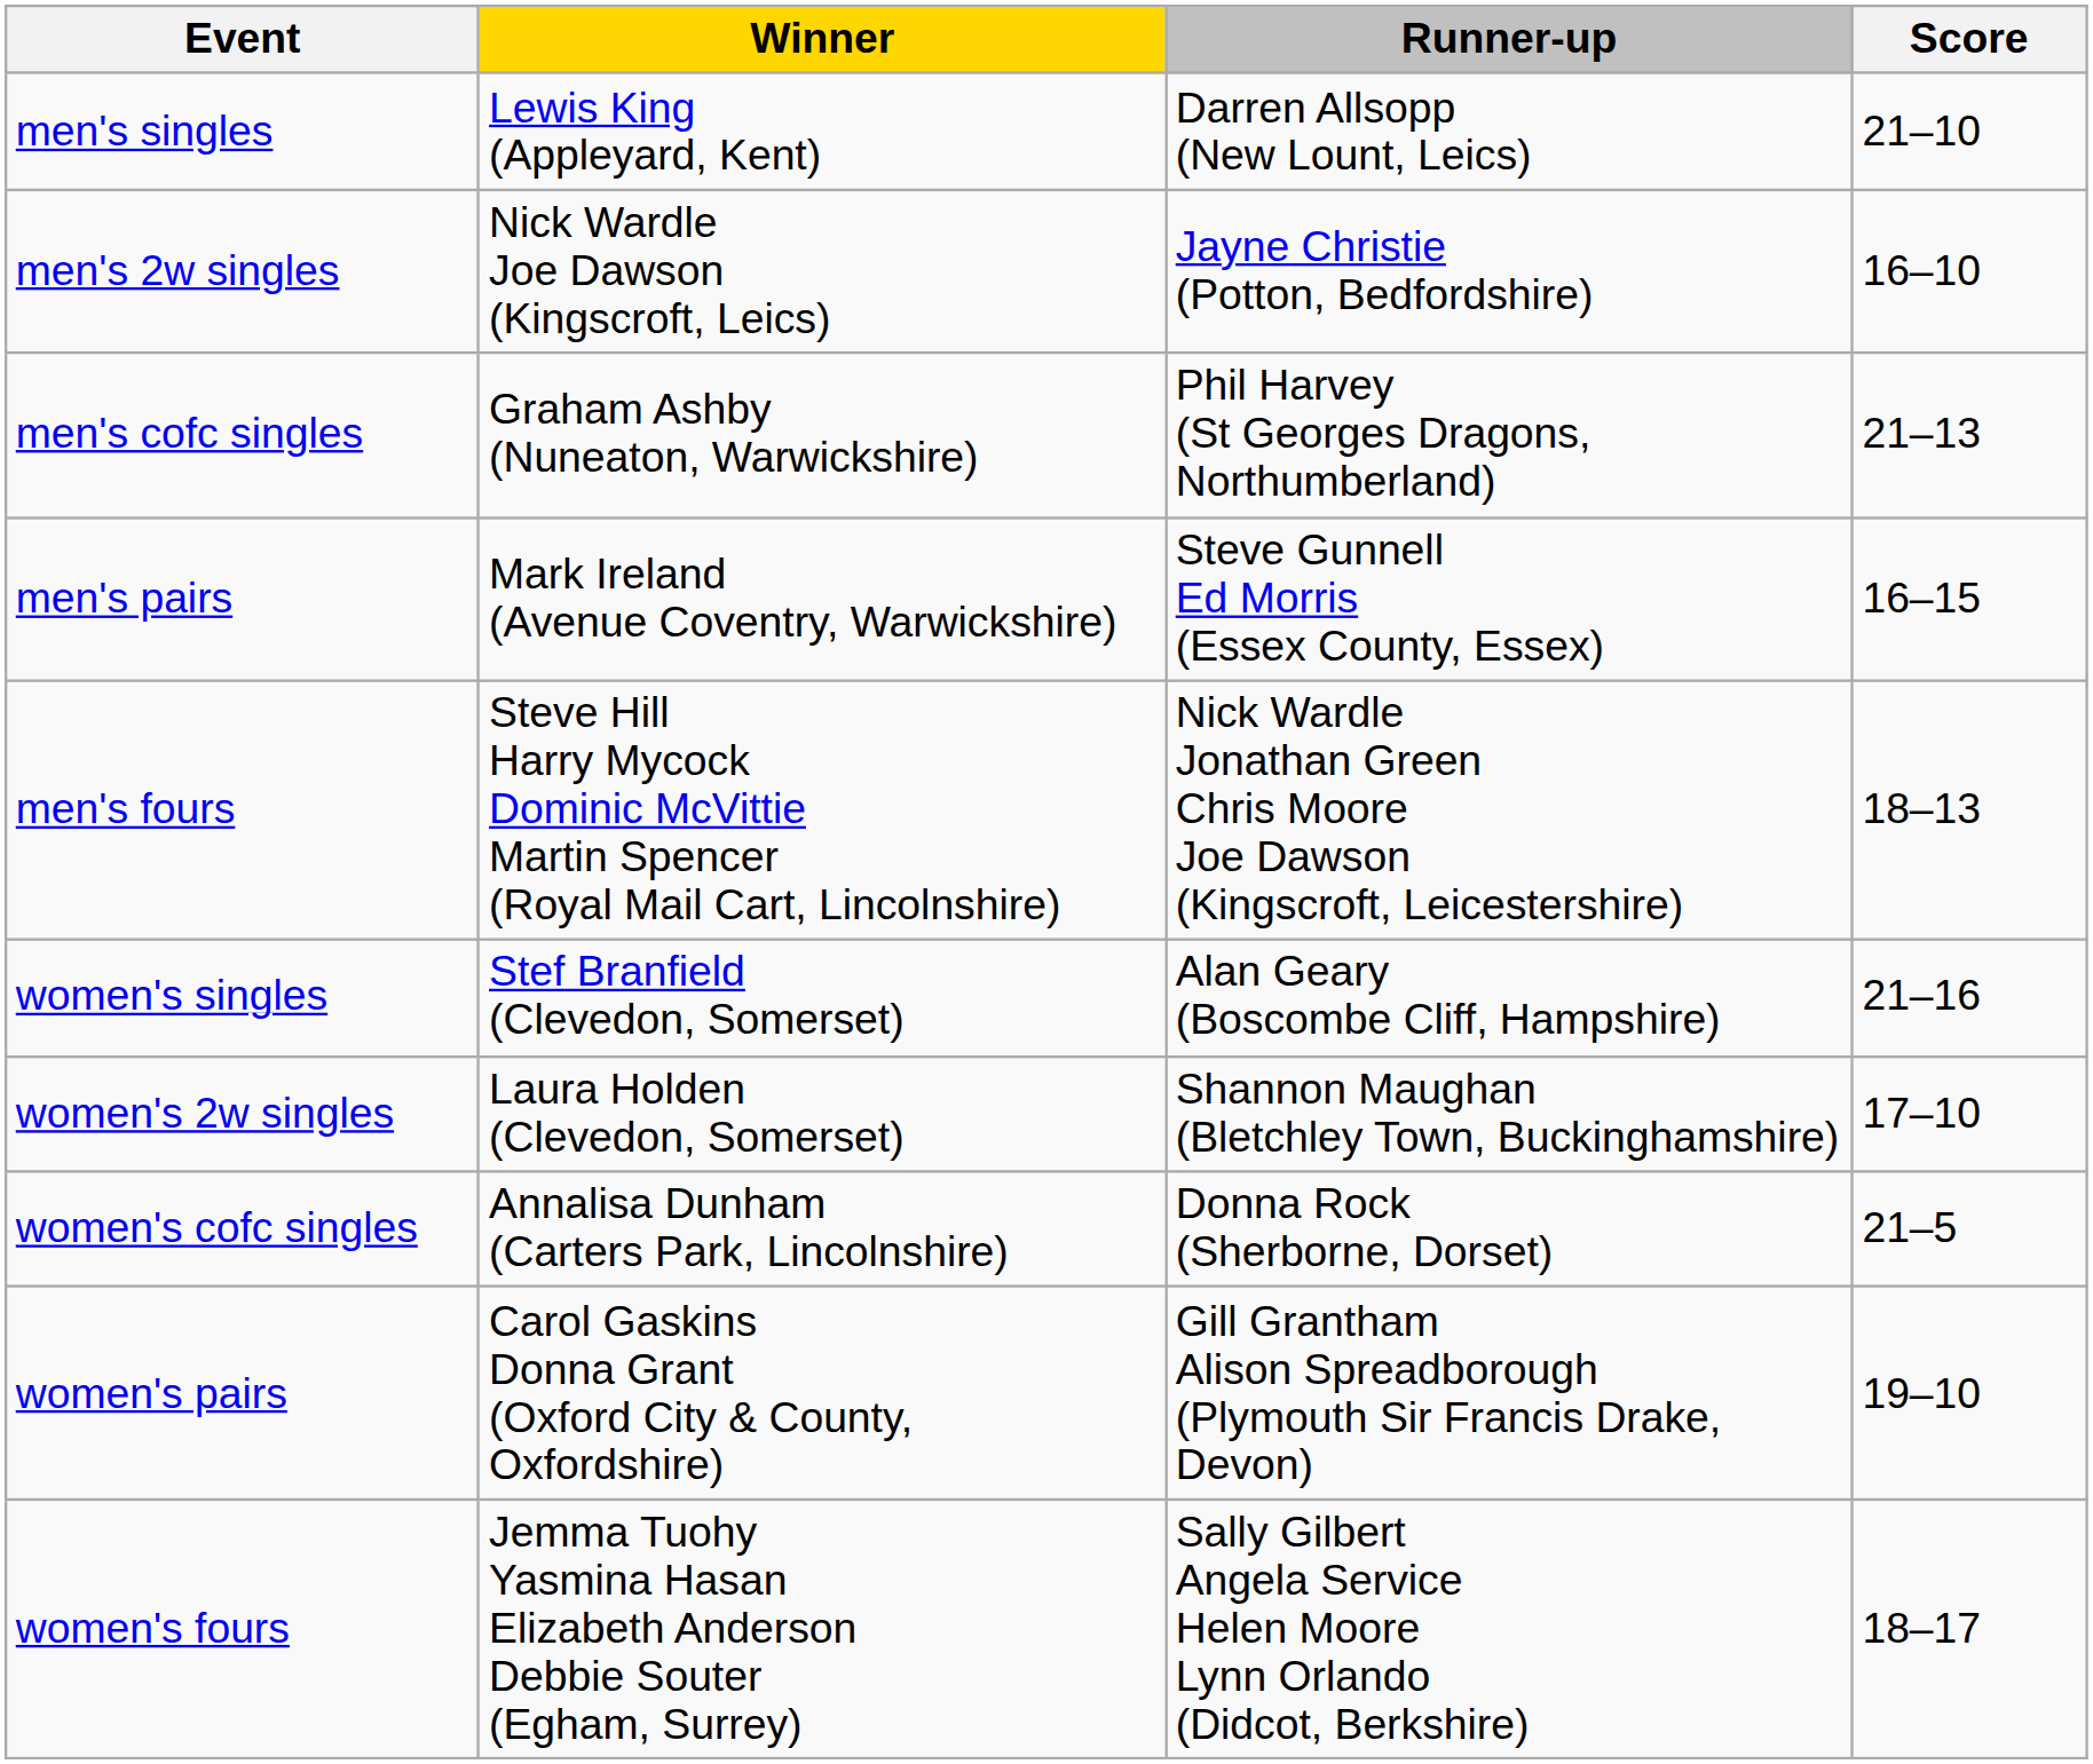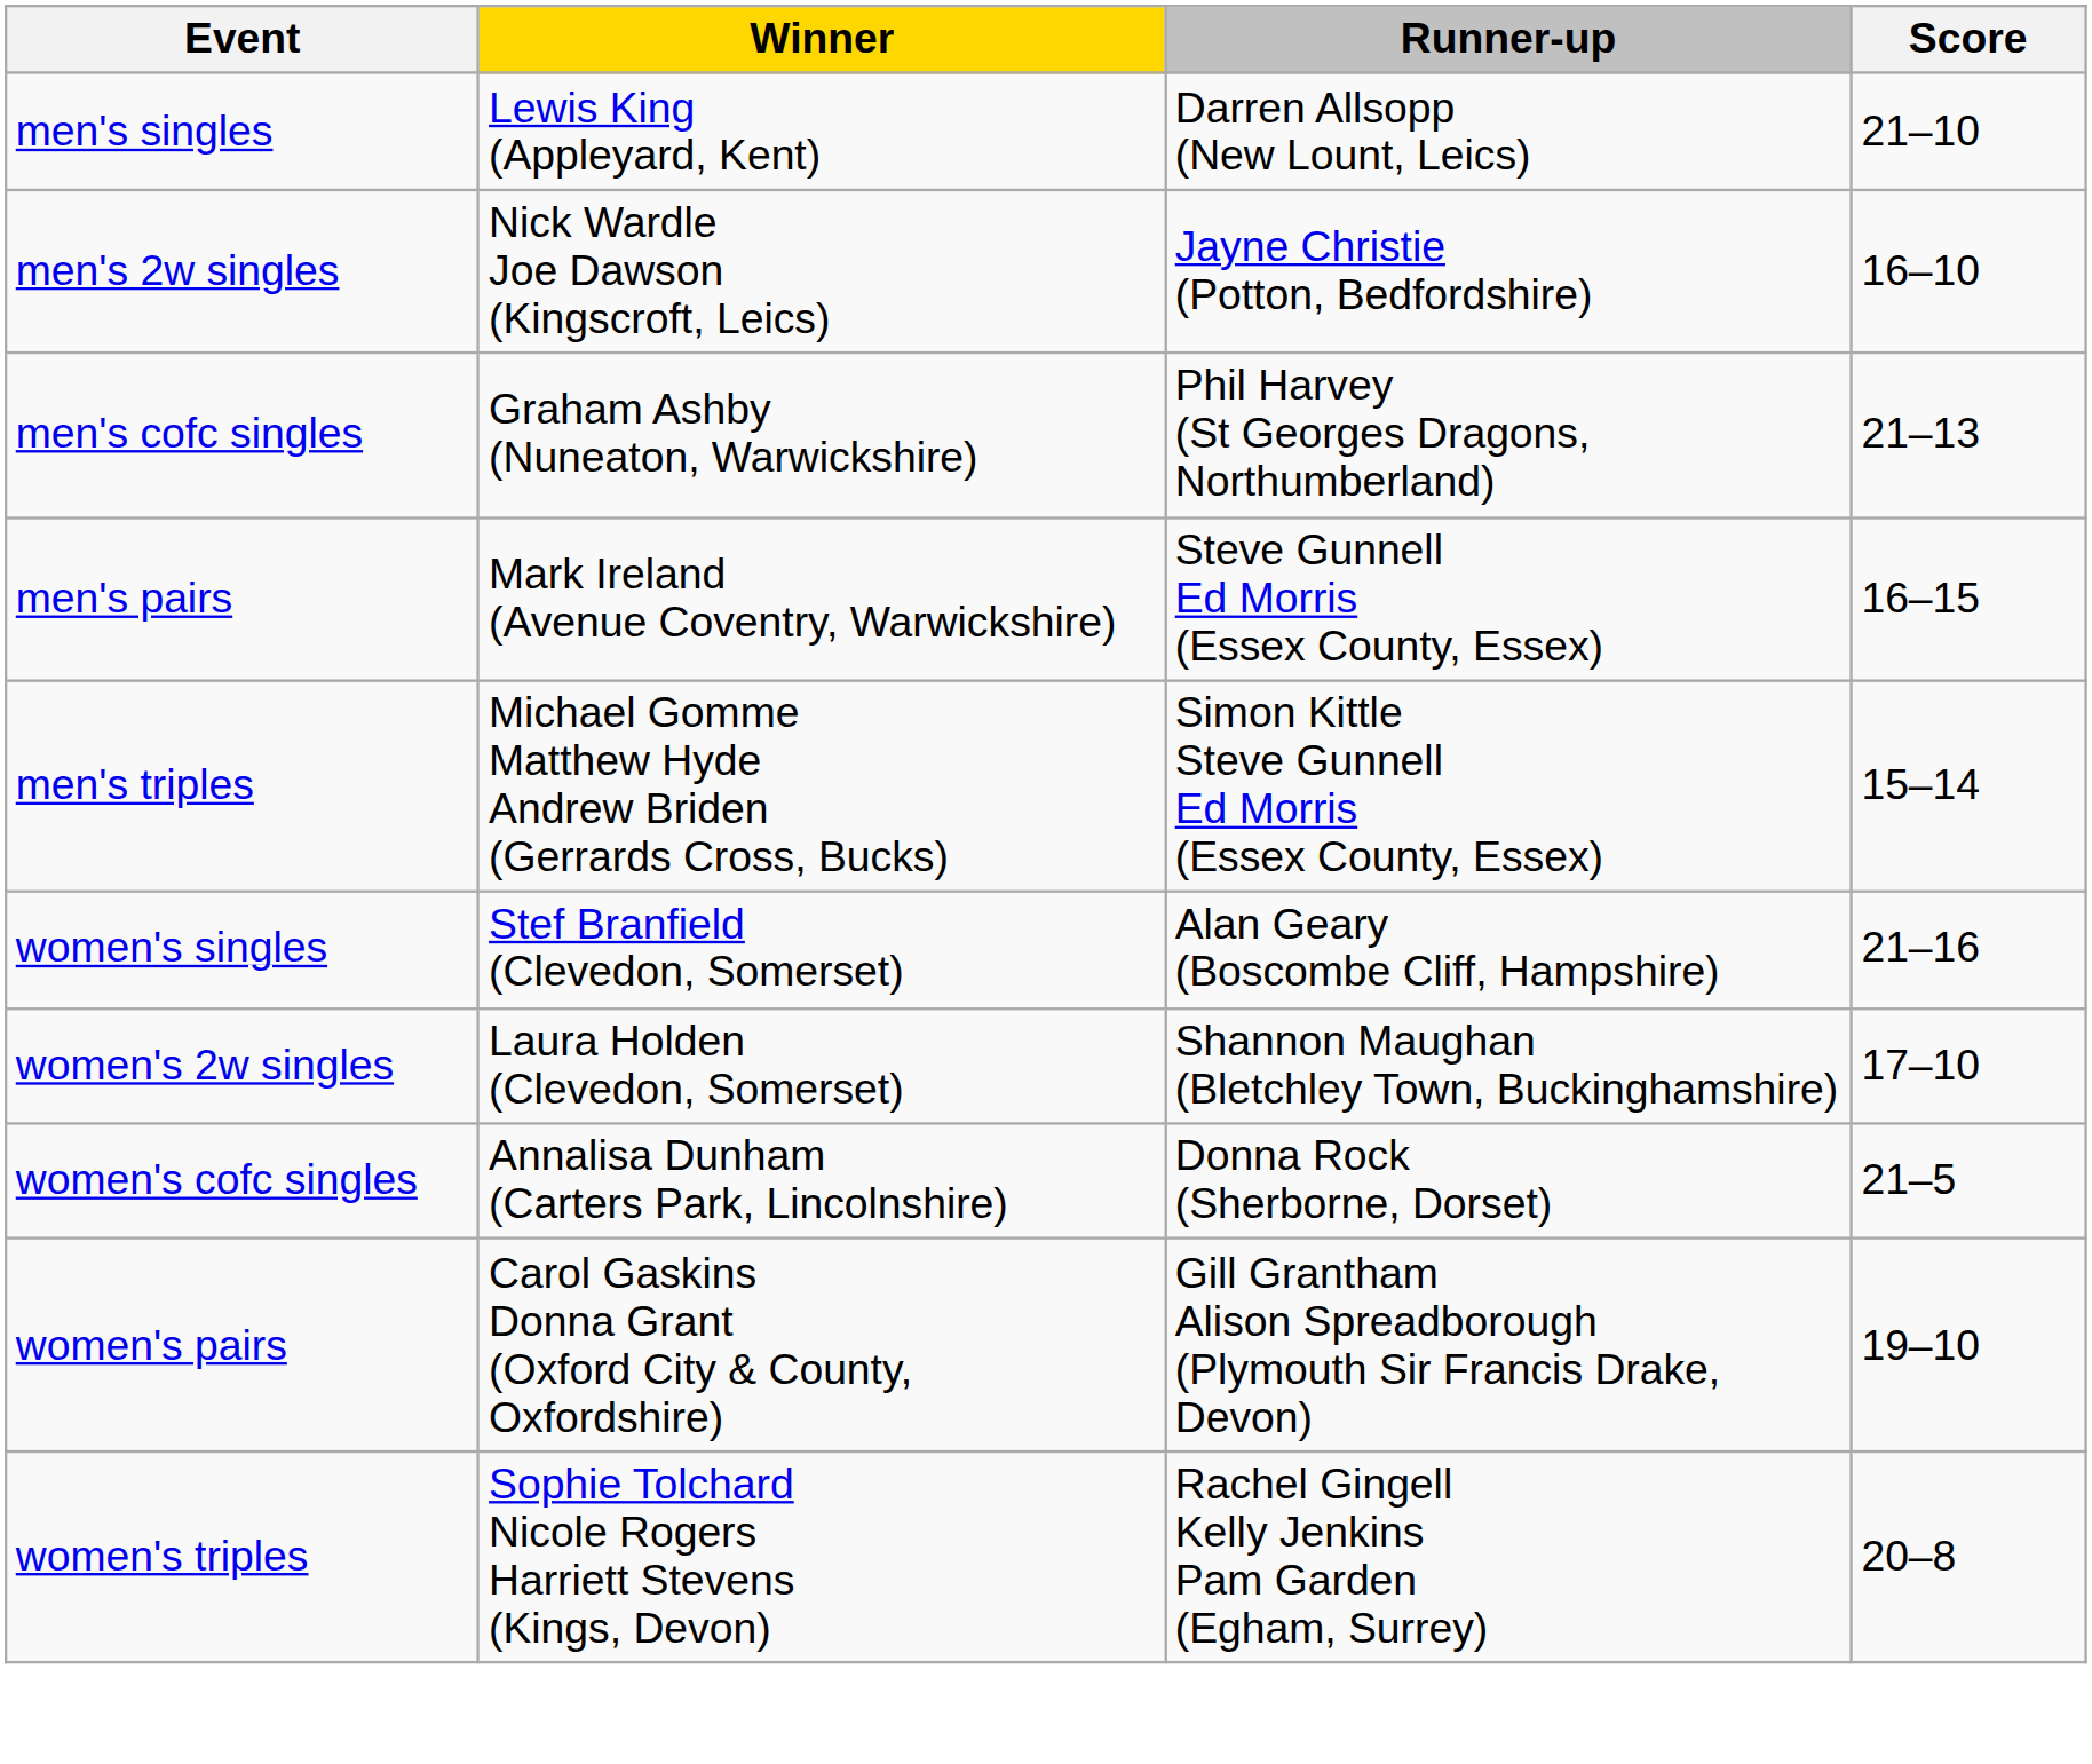 <table class="wikitable" style="font-size: 100%">
 <tr>
 <th width=170>Event</th>
 <th width=250 style="background-color: gold;">Winner</th>
 <th width=250 style="background-color: silver;">Runner-up</th>
 <th width=80>Score</th>
 </tr>
 <tr>
 <td><a href='#'>men's singles</a></td>
 <td><a href='#'>Lewis King</a><br>(Appleyard, Kent)</td>
 <td>Darren Allsopp<br>(New Lount, Leics)</td>
 <td>21–10</td>
 </tr>
 <tr>
 <td><a href='#'>men's 2w singles</a></td>
 <td>Nick Wardle<br>Joe Dawson<br> (Kingscroft, Leics)</td>
 <td><a href='#'>Jayne Christie</a><br>(Potton, Bedfordshire)</td>
 <td>16–10</td>
 </tr>
 <tr>
 <td><a href='#'>men's cofc singles</a></td>
 <td>Graham Ashby<br>(Nuneaton, Warwickshire)</td>
 <td>Phil Harvey<br>(St Georges Dragons, Northumberland)</td>
 <td>21–13</td>
 </tr>
 <tr>
 <td><a href='#'>men's pairs</a></td>
 <td>Mark Ireland<br>(Avenue Coventry, Warwickshire)</td>
 <td>Steve Gunnell<br> <a href='#'>Ed Morris</a><br> (Essex County, Essex)</td>
 <td>16–15</td>
 </tr>
 <tr>
-<td><a href='#'>men's fours</a></td>
-<td>Steve Hill<br>Harry Mycock<br><a href='#'>Dominic McVittie</a><br>Martin Spencer<br>(Royal Mail Cart, Lincolnshire)</td>
-<td>Nick Wardle<br>Jonathan Green<br>Chris Moore<br>Joe Dawson<br>(Kingscroft, Leicestershire)</td>
-<td>18–13</td>
+<td><a href='#'>men's triples</a></td>
+<td>Michael Gomme<br>Matthew Hyde<br>Andrew Briden<br>(Gerrards Cross, Bucks)</td>
+<td>Simon Kittle<br>Steve Gunnell<br><a href='#'>Ed Morris</a><br>(Essex County, Essex)</td>
+<td>15–14</td>
 </tr>
 <tr>
 <td><a href='#'>women's singles</a></td>
 <td><a href='#'>Stef Branfield</a><br>(Clevedon, Somerset)</td>
 <td>Alan Geary<br>(Boscombe Cliff, Hampshire)</td>
 <td>21–16</td>
 </tr>
 <tr>
 <td><a href='#'>women's 2w singles</a></td>
 <td>Laura Holden<br>(Clevedon, Somerset)</td>
 <td>Shannon Maughan<br>(Bletchley Town, Buckinghamshire)</td>
 <td>17–10</td>
 </tr>
 <tr>
 <td><a href='#'>women's cofc singles</a></td>
 <td>Annalisa Dunham<br>(Carters Park, Lincolnshire)</td>
 <td>Donna Rock<br>(Sherborne, Dorset)</td>
 <td>21–5</td>
 </tr>
 <tr>
 <td><a href='#'>women's pairs</a></td>
 <td>Carol Gaskins<br> Donna Grant<br>(Oxford City & County, Oxfordshire)</td>
 <td>Gill Grantham<br>Alison Spreadborough<br>(Plymouth Sir Francis Drake, Devon)</td>
 <td>19–10</td>
 </tr>
 <tr>
-<td><a href='#'>women's fours</a></td>
-<td>Jemma Tuohy<br>Yasmina Hasan<br>Elizabeth Anderson<br>Debbie Souter<br>(Egham, Surrey)</td>
-<td>Sally Gilbert<br>Angela Service<br>Helen Moore<br>Lynn Orlando<br>(Didcot, Berkshire)</td>
-<td>18–17</td>
+<td><a href='#'>women's triples</a></td>
+<td><a href='#'>Sophie Tolchard</a><br>Nicole Rogers<br>Harriett Stevens<br>(Kings, Devon)</td>
+<td>Rachel Gingell<br>Kelly Jenkins<br> Pam Garden<br>(Egham, Surrey)</td>
+<td>20–8</td>
 </tr>
 </table>
